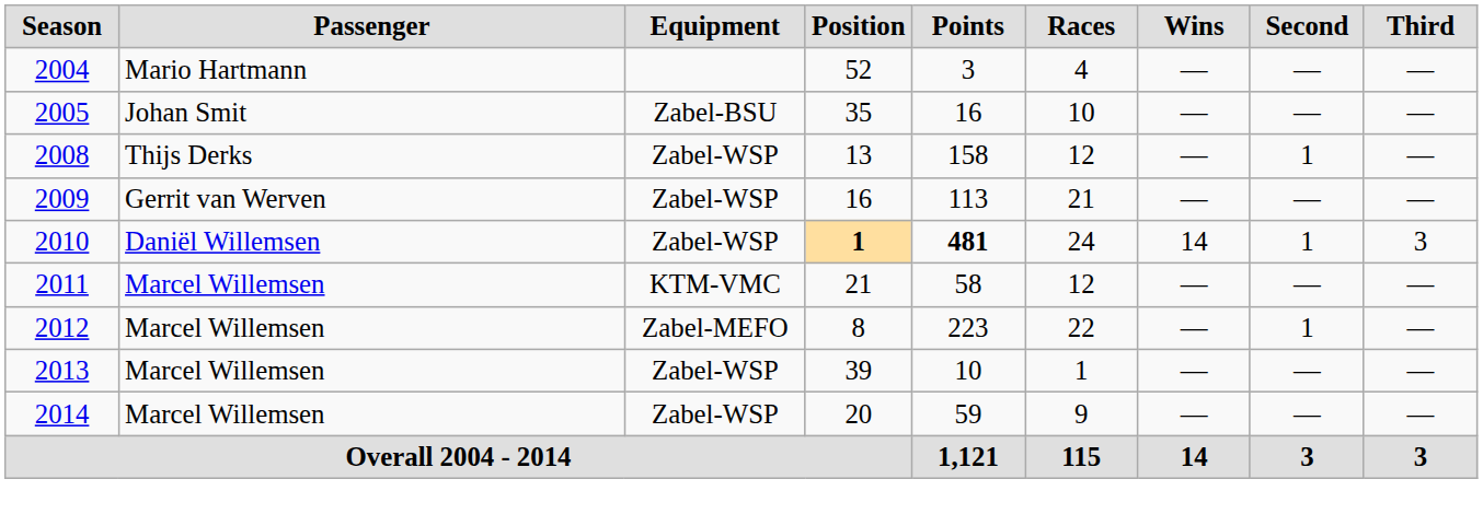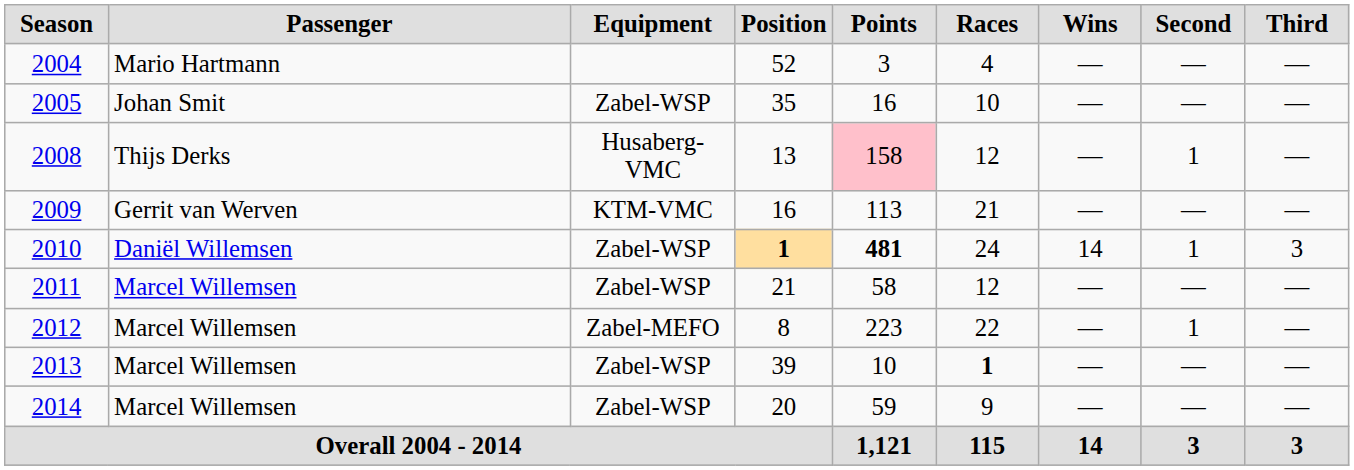 <table class="wikitable">
 <tr align="center" style="background:#dfdfdf;">
 <td width="60"><strong>Season</strong></td>
 <td width="300"><strong>Passenger</strong></td>
 <td width="100"><strong>Equipment</strong></td>
 <td width="30"><strong>Position</strong></td>
 <td width="60"><strong>Points</strong></td>
 <td width="60"><strong>Races</strong></td>
 <td width="60"><strong>Wins</strong></td>
 <td width="60"><strong>Second</strong></td>
 <td width="60"><strong>Third</strong></td>
 </tr>
 <tr align="center">
 <td><a href='#'>2004</a></td>
 <td align="left"> Mario Hartmann</td>
 <td></td>
 <td>52</td>
 <td>3</td>
 <td>4</td>
 <td>—</td>
 <td>—</td>
 <td>—</td>
 </tr>
 <tr align="center">
 <td><a href='#'>2005</a></td>
 <td align="left"> Johan Smit</td>
-<td>Zabel-BSU</td>
+<td>Zabel-WSP</td>
 <td>35</td>
 <td>16</td>
 <td>10</td>
 <td>—</td>
 <td>—</td>
 <td>—</td>
 </tr>
 <tr align="center">
 <td><a href='#'>2008</a></td>
 <td align="left"> Thijs Derks</td>
-<td>Zabel-WSP</td>
+<td>Husaberg-VMC</td>
 <td>13</td>
-<td>158</td>
+<td style="background: pink;">158</td>
 <td>12</td>
 <td>—</td>
 <td>1</td>
 <td>—</td>
 </tr>
 <tr align="center">
 <td><a href='#'>2009</a></td>
 <td align="left"> Gerrit van Werven</td>
-<td>Zabel-WSP</td>
+<td>KTM-VMC</td>
 <td>16</td>
 <td>113</td>
 <td>21</td>
 <td>—</td>
 <td>—</td>
 <td>—</td>
 </tr>
 <tr align="center">
 <td><a href='#'>2010</a></td>
 <td align="left"> <a href='#'>Daniël Willemsen</a></td>
 <td>Zabel-WSP</td>
 <td style="background:#ffdf9f;"><strong>1</strong></td>
 <td><strong>481</strong></td>
 <td>24</td>
 <td>14</td>
 <td>1</td>
 <td>3</td>
 </tr>
 <tr align="center">
 <td><a href='#'>2011</a></td>
 <td align="left"> <a href='#'>Marcel Willemsen</a></td>
-<td>KTM-VMC</td>
+<td>Zabel-WSP</td>
 <td>21</td>
 <td>58</td>
 <td>12</td>
 <td>—</td>
 <td>—</td>
 <td>—</td>
 </tr>
 <tr align="center">
 <td><a href='#'>2012</a></td>
 <td align="left"> Marcel Willemsen</td>
 <td>Zabel-MEFO</td>
 <td>8</td>
 <td>223</td>
 <td>22</td>
 <td>—</td>
 <td>1</td>
 <td>—</td>
 </tr>
 <tr align="center">
 <td><a href='#'>2013</a></td>
 <td align="left"> Marcel Willemsen</td>
 <td>Zabel-WSP</td>
 <td>39</td>
 <td>10</td>
-<td>1</td>
+<td><strong>1</strong></td>
 <td>—</td>
 <td>—</td>
 <td>—</td>
 </tr>
 <tr align="center">
 <td><a href='#'>2014</a></td>
 <td align="left"> Marcel Willemsen</td>
 <td>Zabel-WSP</td>
 <td>20</td>
 <td>59</td>
 <td>9</td>
 <td>—</td>
 <td>—</td>
 <td>—</td>
 </tr>
 <tr align="center" style="background:#dfdfdf;">
 <td align="center" colspan=4><strong>Overall 2004 - 2014</strong></td>
 <td><strong>1,121</strong></td>
 <td><strong>115</strong></td>
 <td><strong>14</strong></td>
 <td><strong>3</strong></td>
 <td><strong>3</strong></td>
 </tr>
 </table>
